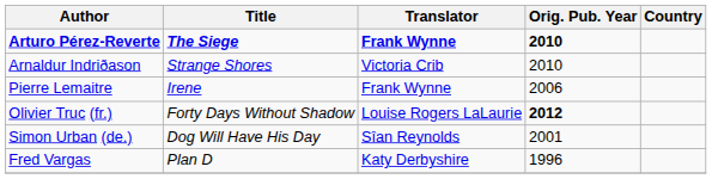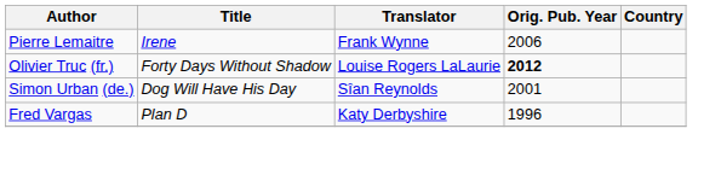 <table class="wikitable">
 <tr>
 <th>Author</th>
 <th>Title</th>
 <th>Translator</th>
 <th>Orig. Pub. Year</th>
 <th>Country</th>
-</tr>
-<tr>
-<td><strong><a href='#'>Arturo Pérez-Reverte</a></strong></td>
-<td><strong><em><a href='#'>The Siege</a></em></strong></td>
-<td><strong><a href='#'>Frank Wynne</a></strong></td>
-<td><strong>2010</strong></td>
-<td></td>
-</tr>
-<tr>
-<td><a href='#'>Arnaldur Indriðason</a></td>
-<td><em><a href='#'>Strange Shores</a></em></td>
-<td><a href='#'>Victoria Crib</a></td>
-<td>2010</td>
-<td></td>
 </tr>
 <tr>
 <td><a href='#'>Pierre Lemaitre</a></td>
 <td><em><a href='#'>Irene</a></em></td>
 <td><a href='#'>Frank Wynne</a></td>
 <td>2006</td>
 <td></td>
 </tr>
 <tr>
 <td><a href='#'>Olivier Truc</a> <a href='#'>(fr.)</a></td>
 <td><em>Forty Days Without Shadow</em></td>
 <td><a href='#'>Louise Rogers LaLaurie</a></td>
 <td><strong>2012</strong></td>
 <td></td>
 </tr>
 <tr>
 <td><a href='#'>Simon Urban</a> <a href='#'>(de.)</a></td>
 <td><em>Dog Will Have His Day</em></td>
 <td><a href='#'>Sîan Reynolds</a></td>
 <td>2001</td>
 <td></td>
 </tr>
 <tr>
 <td><a href='#'>Fred Vargas</a></td>
 <td><em>Plan D</em></td>
 <td><a href='#'>Katy Derbyshire</a></td>
 <td>1996</td>
 <td></td>
 </tr>
 <tr>
 </tr>
 </table>
